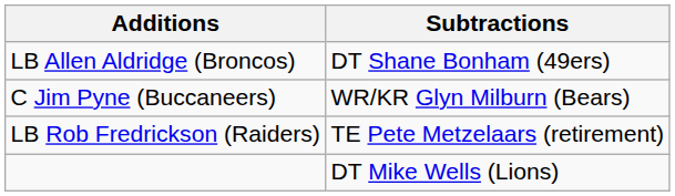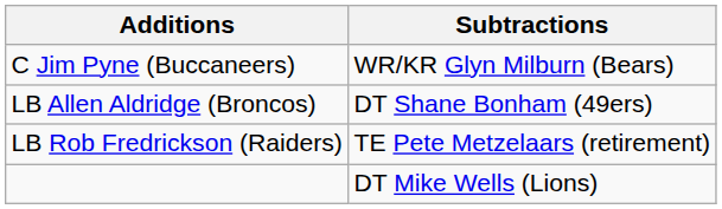 <table class="wikitable">
 <tr>
 <th>Additions</th>
 <th>Subtractions</th>
 </tr>
 <tr>
+<td>C <a href='#'>Jim Pyne</a> (Buccaneers)</td>
+<td>WR/KR <a href='#'>Glyn Milburn</a> (Bears)</td>
+</tr>
+<tr>
 <td>LB <a href='#'>Allen Aldridge</a> (Broncos)</td>
 <td>DT <a href='#'>Shane Bonham</a> (49ers)</td>
-</tr>
-<tr>
-<td>C <a href='#'>Jim Pyne</a> (Buccaneers)</td>
-<td>WR/KR <a href='#'>Glyn Milburn</a> (Bears)</td>
 </tr>
 <tr>
 <td>LB <a href='#'>Rob Fredrickson</a> (Raiders)</td>
 <td>TE <a href='#'>Pete Metzelaars</a> (retirement)</td>
 </tr>
 <tr>
 <td></td>
 <td>DT <a href='#'>Mike Wells</a> (Lions)</td>
 </tr>
 </table>
